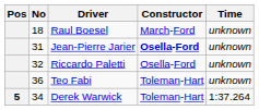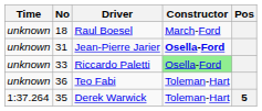 <table class="wikitable sortable" style="font-size:95%;">
 <tr>
-<th>Pos</th>
+<th>Time</th>
 <th>No</th>
 <th>Driver</th>
 <th>Constructor</th>
-<th>Time</th>
+<th>Pos</th>
 </tr>
 <tr>
-<th></th>
+<td><em>unknown</em></td>
 <td>18</td>
 <td> <a href='#'>Raul Boesel</a></td>
 <td><a href='#'>March</a>-<a href='#'>Ford</a></td>
-<td><em>unknown</em></td>
+<th></th>
 </tr>
 <tr>
-<th></th>
+<td><em>unknown</em></td>
 <td>31</td>
 <td> <a href='#'>Jean-Pierre Jarier</a></td>
 <td><strong><a href='#'>Osella</a>-<a href='#'>Ford</a></strong></td>
-<td><em>unknown</em></td>
+<th></th>
 </tr>
 <tr>
+<td><em>unknown</em></td>
+<td>33</td>
+<td> <a href='#'>Riccardo Paletti</a></td>
+<td style="background: lightgreen;"><a href='#'>Osella</a>-<a href='#'>Ford</a></td>
 <th></th>
-<td>32</td>
-<td> <a href='#'>Riccardo Paletti</a></td>
-<td><a href='#'>Osella</a>-<a href='#'>Ford</a></td>
-<td><em>unknown</em></td>
 </tr>
 <tr>
-<th></th>
+<td><em>unknown</em></td>
 <td>36</td>
 <td> <a href='#'>Teo Fabi</a></td>
 <td><a href='#'>Toleman</a>-<a href='#'>Hart</a></td>
-<td><em>unknown</em></td>
+<th></th>
 </tr>
 <tr>
-<th>5</th>
-<td>34</td>
+<td>1:37.264</td>
+<td>35</td>
 <td> <a href='#'>Derek Warwick</a></td>
 <td><a href='#'>Toleman</a>-<a href='#'>Hart</a></td>
-<td>1:37.264</td>
+<th>5</th>
 </tr>
 </table>
